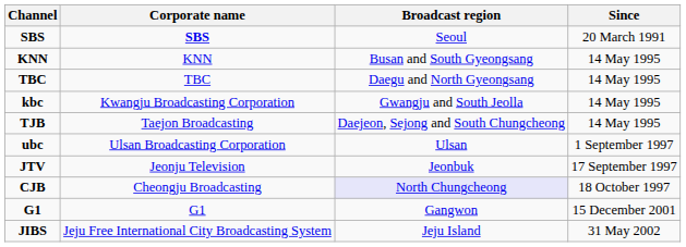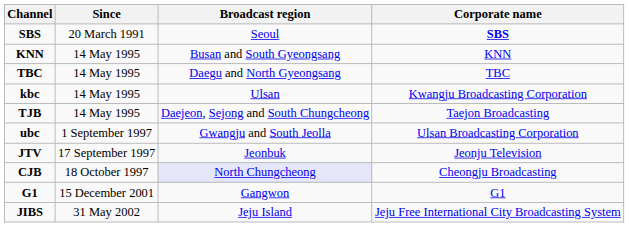 <table class="wikitable" style="text-align:center;">
 <tr>
 <th>Channel</th>
+<th>Since</th>
+<th>Broadcast region</th>
 <th>Corporate name</th>
-<th>Broadcast region</th>
-<th>Since</th>
 </tr>
 <tr>
 <td><strong>SBS</strong></td>
+<td>20 March 1991</td>
+<td><a href='#'>Seoul</a></td>
 <td><strong><a href='#'>SBS</a></strong></td>
-<td><a href='#'>Seoul</a></td>
-<td>20 March 1991</td>
 </tr>
 <tr>
 <td><strong>KNN</strong></td>
+<td>14 May 1995</td>
+<td><a href='#'>Busan</a> and <a href='#'>South Gyeongsang</a></td>
 <td><a href='#'>KNN</a></td>
-<td><a href='#'>Busan</a> and <a href='#'>South Gyeongsang</a></td>
-<td>14 May 1995</td>
 </tr>
 <tr>
 <td><strong>TBC</strong></td>
+<td>14 May 1995</td>
+<td><a href='#'>Daegu</a> and <a href='#'>North Gyeongsang</a></td>
 <td><a href='#'>TBC</a></td>
-<td><a href='#'>Daegu</a> and <a href='#'>North Gyeongsang</a></td>
-<td>14 May 1995</td>
 </tr>
 <tr>
 <td><strong>kbc</strong></td>
+<td>14 May 1995</td>
+<td><a href='#'>Ulsan</a></td>
 <td><a href='#'>Kwangju Broadcasting Corporation</a></td>
-<td><a href='#'>Gwangju</a> and <a href='#'>South Jeolla</a></td>
-<td>14 May 1995</td>
 </tr>
 <tr>
 <td><strong>TJB</strong></td>
+<td>14 May 1995</td>
+<td><a href='#'>Daejeon</a>, <a href='#'>Sejong</a> and <a href='#'>South Chungcheong</a></td>
 <td><a href='#'>Taejon Broadcasting</a></td>
-<td><a href='#'>Daejeon</a>, <a href='#'>Sejong</a> and <a href='#'>South Chungcheong</a></td>
-<td>14 May 1995</td>
 </tr>
 <tr>
 <td><strong>ubc</strong></td>
+<td>1 September 1997</td>
+<td><a href='#'>Gwangju</a> and <a href='#'>South Jeolla</a></td>
 <td><a href='#'>Ulsan Broadcasting Corporation</a></td>
-<td><a href='#'>Ulsan</a></td>
-<td>1 September 1997</td>
 </tr>
 <tr>
 <td><strong>JTV</strong></td>
+<td>17 September 1997</td>
+<td><a href='#'>Jeonbuk</a></td>
 <td><a href='#'>Jeonju Television</a></td>
-<td><a href='#'>Jeonbuk</a></td>
-<td>17 September 1997</td>
 </tr>
 <tr>
 <td><strong>CJB</strong></td>
+<td>18 October 1997</td>
+<td style="background: lavender;"><a href='#'>North Chungcheong</a></td>
 <td><a href='#'>Cheongju Broadcasting</a></td>
-<td style="background: lavender;"><a href='#'>North Chungcheong</a></td>
-<td>18 October 1997</td>
 </tr>
 <tr>
 <td><strong>G1</strong></td>
+<td>15 December 2001</td>
+<td><a href='#'>Gangwon</a></td>
 <td><a href='#'>G1</a></td>
-<td><a href='#'>Gangwon</a></td>
-<td>15 December 2001</td>
 </tr>
 <tr>
 <td><strong>JIBS</strong></td>
+<td>31 May 2002</td>
+<td><a href='#'>Jeju Island</a></td>
 <td><a href='#'>Jeju Free International City Broadcasting System</a></td>
-<td><a href='#'>Jeju Island</a></td>
-<td>31 May 2002</td>
 </tr>
 </table>
